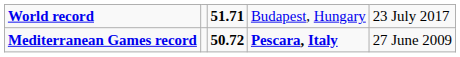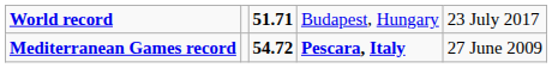 <table class="wikitable">
 <tr>
 <td><strong><a href='#'>World record</a></strong></td>
 <td></td>
 <td><strong>51.71</strong></td>
 <td><a href='#'>Budapest</a>, <a href='#'>Hungary</a></td>
 <td>23 July 2017</td>
 </tr>
 <tr>
 <td><strong><a href='#'>Mediterranean Games record</a></strong></td>
 <td></td>
-<td><strong>50.72</strong></td>
+<td><strong>54.72</strong></td>
 <td><strong><a href='#'>Pescara</a>, <a href='#'>Italy</a></strong></td>
 <td>27 June 2009</td>
 </tr>
 </table>
